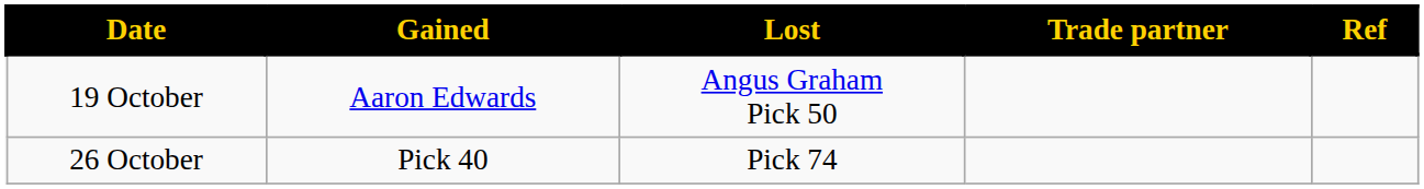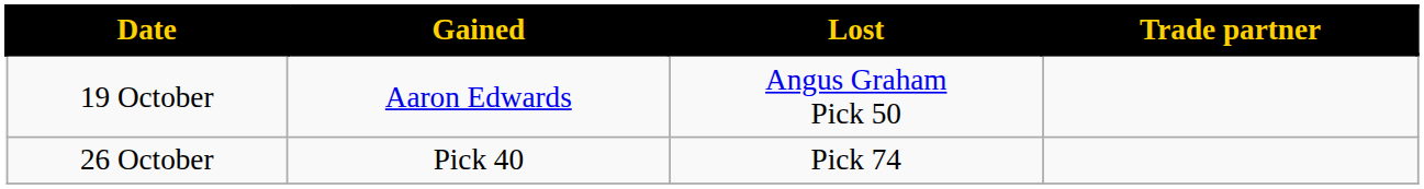 <table class="wikitable" style="text-align:center; font-size:100%; width:60%;">
 <tr>
 <th style="background:black; color:#FED102; border: solid black 2px;">Date</th>
 <th style="background:black; color:#FED102; border: solid black 2px;">Gained</th>
 <th style="background:black; color:#FED102; border: solid black 2px;">Lost</th>
 <th style="background:black; color:#FED102; border: solid black 2px;">Trade partner</th>
-<th style="background:black; color:#FED102; border: solid black 2px;">Ref</th>
 </tr>
 <tr>
 <td>19 October</td>
 <td><a href='#'>Aaron Edwards</a></td>
 <td><a href='#'>Angus Graham</a><br>Pick 50</td>
-<td></td>
 <td></td>
 </tr>
 <tr>
 <td>26 October</td>
 <td>Pick 40</td>
 <td>Pick 74</td>
 <td></td>
-<td></td>
 </tr>
 </table>
